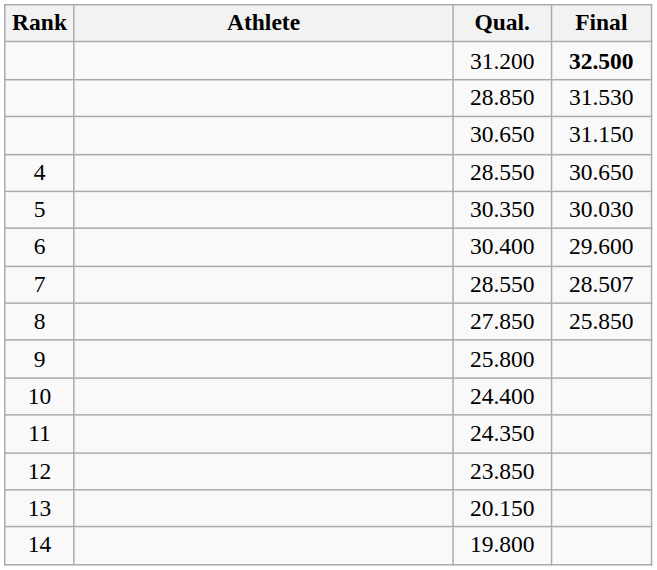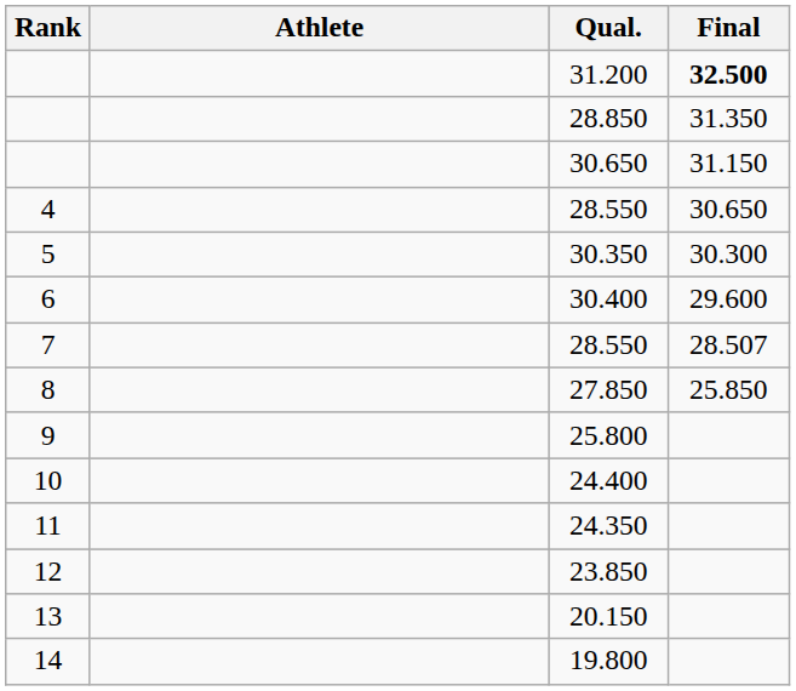 <table class=wikitable style="text-align:center">
 <tr>
 <th width=40>Rank</th>
 <th width=250>Athlete</th>
 <th width=60>Qual.</th>
 <th width=60>Final</th>
 </tr>
 <tr>
 <td></td>
 <td align="left"></td>
 <td>31.200</td>
 <td><strong>32.500</strong></td>
 </tr>
 <tr>
 <td></td>
 <td align="left"></td>
 <td>28.850</td>
-<td>31.530</td>
+<td>31.350</td>
 </tr>
 <tr>
 <td></td>
 <td align="left"></td>
 <td>30.650</td>
 <td>31.150</td>
 </tr>
 <tr>
 <td>4</td>
 <td align="left"></td>
 <td>28.550</td>
 <td>30.650</td>
 </tr>
 <tr>
 <td>5</td>
 <td align="left"></td>
 <td>30.350</td>
-<td>30.030</td>
+<td>30.300</td>
 </tr>
 <tr>
 <td>6</td>
 <td align="left"></td>
 <td>30.400</td>
 <td>29.600</td>
 </tr>
 <tr>
 <td>7</td>
 <td align="left"></td>
 <td>28.550</td>
 <td>28.507</td>
 </tr>
 <tr>
 <td>8</td>
 <td align="left"></td>
 <td>27.850</td>
 <td>25.850</td>
 </tr>
 <tr>
 <td>9</td>
 <td align="left"></td>
 <td>25.800</td>
 <td></td>
 </tr>
 <tr>
 <td>10</td>
 <td align="left"></td>
 <td>24.400</td>
 <td></td>
 </tr>
 <tr>
 <td>11</td>
 <td align="left"></td>
 <td>24.350</td>
 <td></td>
 </tr>
 <tr>
 <td>12</td>
 <td align="left"></td>
 <td>23.850</td>
 <td></td>
 </tr>
 <tr>
 <td>13</td>
 <td align="left"></td>
 <td>20.150</td>
 <td></td>
 </tr>
 <tr>
 <td>14</td>
 <td align="left"></td>
 <td>19.800</td>
 <td></td>
 </tr>
 </table>
